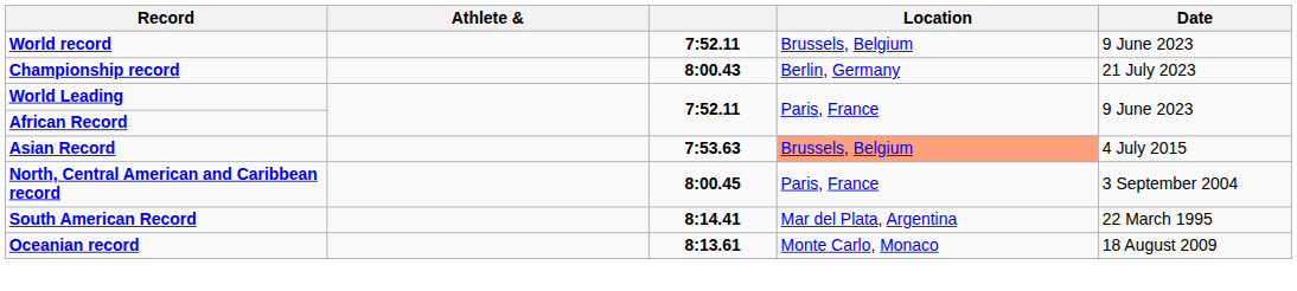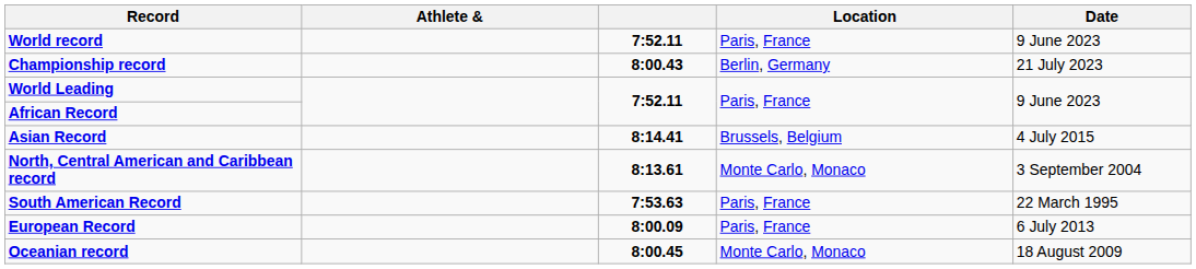 <table class="wikitable">
 <tr>
 <th width=25% align=center>Record</th>
 <th width=25% align=center>Athlete & </th>
 <th width=10% align=center></th>
 <th width=25% align=center>Location</th>
 <th width=15% align=center>Date</th>
 </tr>
 <tr>
 <td><strong><a href='#'>World record</a></strong></td>
 <td></td>
 <td align=center><strong>7:52.11</strong></td>
-<td><a href='#'>Brussels</a>, <a href='#'>Belgium</a></td>
+<td><a href='#'>Paris</a>, <a href='#'>France</a></td>
 <td>9 June 2023</td>
 </tr>
 <tr>
 <td><strong><a href='#'>Championship record</a></strong></td>
 <td></td>
 <td align=center><strong>8:00.43</strong></td>
 <td><a href='#'>Berlin</a>, <a href='#'>Germany</a></td>
 <td>21 July 2023</td>
 </tr>
 <tr>
 <td><strong><a href='#'>World Leading</a></strong></td>
 <td rowspan="2"></td>
 <td rowspan="2" align="center"><strong>7:52.11</strong></td>
 <td rowspan="2"><a href='#'>Paris</a>, <a href='#'>France</a></td>
 <td rowspan="2">9 June 2023</td>
 </tr>
 <tr>
 <td><strong><a href='#'>African Record</a></strong></td>
 </tr>
 <tr>
 <td><strong><a href='#'>Asian Record</a></strong></td>
 <td></td>
-<td align=center><strong>7:53.63</strong></td>
-<td style="background: lightsalmon;"><a href='#'>Brussels</a>, <a href='#'>Belgium</a></td>
+<td align=center><strong>8:14.41</strong></td>
+<td><a href='#'>Brussels</a>, <a href='#'>Belgium</a></td>
 <td>4 July 2015</td>
 </tr>
 <tr>
 <td><strong><a href='#'>North, Central American and Caribbean record</a></strong></td>
 <td></td>
-<td align=center><strong>8:00.45</strong></td>
-<td><a href='#'>Paris</a>, <a href='#'>France</a></td>
+<td align=center><strong>8:13.61</strong></td>
+<td><a href='#'>Monte Carlo</a>, <a href='#'>Monaco</a></td>
 <td>3 September 2004</td>
 </tr>
 <tr>
 <td><strong><a href='#'>South American Record</a></strong></td>
 <td></td>
-<td align=center><strong>8:14.41</strong></td>
-<td><a href='#'>Mar del Plata</a>, <a href='#'>Argentina</a></td>
+<td align=center><strong>7:53.63</strong></td>
+<td><a href='#'>Paris</a>, <a href='#'>France</a></td>
 <td>22 March 1995</td>
+</tr>
+<tr>
+<td><strong><a href='#'>European Record</a></strong></td>
+<td></td>
+<td align=center><strong>8:00.09</strong></td>
+<td><a href='#'>Paris</a>, <a href='#'>France</a></td>
+<td>6 July 2013</td>
 </tr>
 <tr>
 <td><strong><a href='#'>Oceanian record</a></strong></td>
 <td></td>
-<td align=center><strong>8:13.61</strong></td>
+<td align=center><strong>8:00.45</strong></td>
 <td><a href='#'>Monte Carlo</a>, <a href='#'>Monaco</a></td>
 <td>18 August 2009</td>
 </tr>
 </table>
